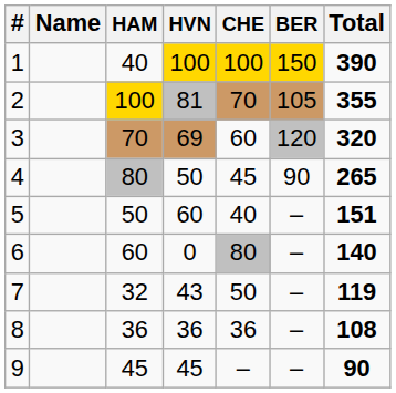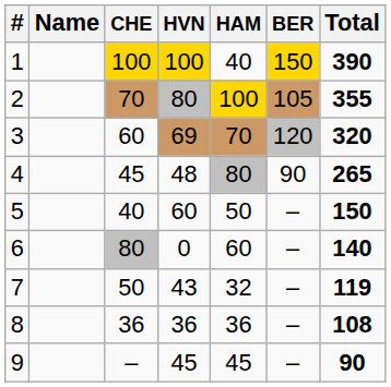 <table class="wikitable sortable" style="text-align:center;">
 <tr>
 <th>#</th>
 <th>Name</th>
+<th><small>CHE</small></th>
+<th><small>HVN</small></th>
 <th><small>HAM</small></th>
-<th><small>HVN</small></th>
-<th><small>CHE</small></th>
 <th><small>BER</small></th>
 <th>Total</th>
 </tr>
 <tr>
 <td>1</td>
 <td align=left></td>
-<td>40</td>
 <td bgcolor="gold">100</td>
 <td bgcolor="gold">100</td>
+<td>40</td>
 <td bgcolor="gold">150</td>
 <td><strong>390</strong></td>
 </tr>
 <tr>
 <td>2</td>
 <td align=left></td>
+<td bgcolor=CC9966>70</td>
+<td bgcolor="silver">80</td>
 <td bgcolor="gold">100</td>
-<td bgcolor="silver">81</td>
-<td bgcolor=CC9966>70</td>
 <td bgcolor=CC9966>105</td>
 <td><strong>355</strong></td>
 </tr>
 <tr>
 <td>3</td>
 <td align=left></td>
+<td>60</td>
+<td bgcolor=CC9966>69</td>
 <td bgcolor=CC9966>70</td>
-<td bgcolor=CC9966>69</td>
-<td>60</td>
 <td bgcolor="silver">120</td>
 <td><strong>320</strong></td>
 </tr>
 <tr>
 <td>4</td>
 <td align=left></td>
+<td>45</td>
+<td>48</td>
 <td bgcolor="silver">80</td>
-<td>50</td>
-<td>45</td>
 <td>90</td>
 <td><strong>265</strong></td>
 </tr>
 <tr>
 <td>5</td>
 <td align=left></td>
+<td>40</td>
+<td>60</td>
 <td>50</td>
-<td>60</td>
-<td>40</td>
 <td>–</td>
-<td><strong>151</strong></td>
+<td><strong>150</strong></td>
 </tr>
 <tr>
 <td>6</td>
 <td align=left></td>
+<td bgcolor="silver">80</td>
+<td>0</td>
 <td>60</td>
-<td>0</td>
-<td bgcolor="silver">80</td>
 <td>–</td>
 <td><strong>140</strong></td>
 </tr>
 <tr>
 <td>7</td>
 <td align=left></td>
+<td>50</td>
+<td>43</td>
 <td>32</td>
-<td>43</td>
-<td>50</td>
 <td>–</td>
 <td><strong>119</strong></td>
 </tr>
 <tr>
 <td>8</td>
 <td align=left></td>
 <td>36</td>
 <td>36</td>
 <td>36</td>
 <td>–</td>
 <td><strong>108</strong></td>
 </tr>
 <tr>
 <td>9</td>
 <td align=left></td>
+<td>–</td>
 <td>45</td>
 <td>45</td>
-<td>–</td>
 <td>–</td>
 <td><strong>90</strong></td>
 </tr>
 </table>
